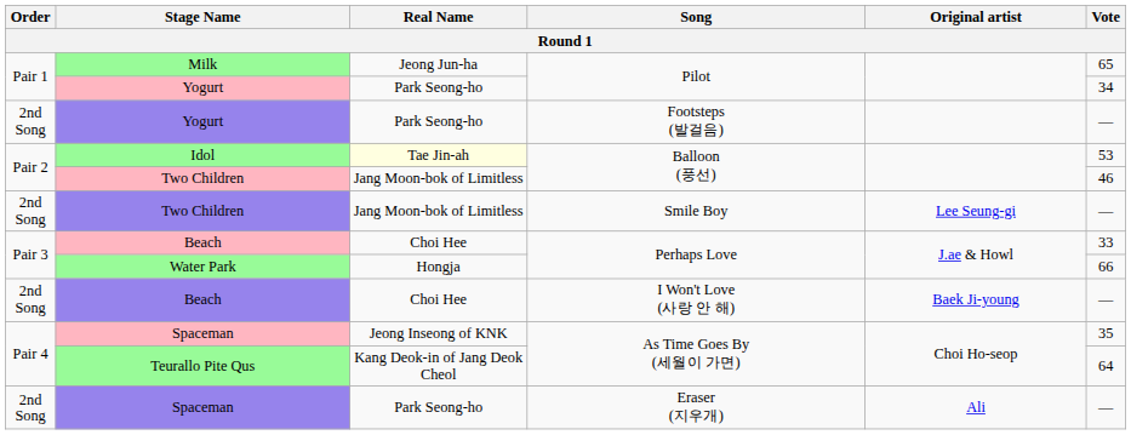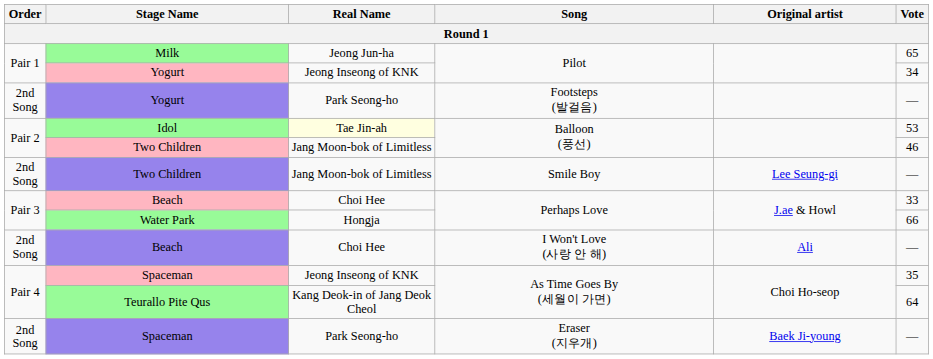 <table class="wikitable" style="text-align:center; width:95%;">
 <tr>
 <th style="width:1%;">Order</th>
 <th style="width:20%;">Stage Name</th>
 <th style="width:12%;">Real Name</th>
 <th style="width:23%;">Song</th>
 <th style="width:15%;">Original artist</th>
 <th style="width:1%;">Vote</th>
 </tr>
 <tr>
 <th colspan=6>Round 1</th>
 </tr>
 <tr>
 <td rowspan=2>Pair 1</td>
 <td bgcolor="palegreen">Milk</td>
 <td>Jeong Jun-ha</td>
 <td rowspan=2>Pilot</td>
 <td rowspan=2></td>
 <td>65</td>
 </tr>
 <tr>
 <td bgcolor="lightpink">Yogurt</td>
-<td>Park Seong-ho</td>
+<td>Jeong Inseong of KNK</td>
 <td>34</td>
 </tr>
 <tr>
 <td>2nd Song</td>
 <td bgcolor="#9683EC">Yogurt</td>
 <td>Park Seong-ho</td>
 <td>Footsteps<br>(발걸음)</td>
 <td></td>
 <td>—</td>
 </tr>
 <tr>
 <td rowspan=2>Pair 2</td>
 <td bgcolor="palegreen">Idol</td>
 <td style="background: lightyellow;">Tae Jin-ah</td>
 <td rowspan=2>Balloon<br>(풍선)</td>
 <td rowspan=2></td>
 <td>53</td>
 </tr>
 <tr>
 <td bgcolor="lightpink">Two Children</td>
 <td>Jang Moon-bok of Limitless</td>
 <td>46</td>
 </tr>
 <tr>
 <td>2nd Song</td>
 <td bgcolor="#9683EC">Two Children</td>
 <td>Jang Moon-bok of Limitless</td>
 <td>Smile Boy</td>
 <td><a href='#'>Lee Seung-gi</a></td>
 <td>—</td>
 </tr>
 <tr>
 <td rowspan=2>Pair 3</td>
 <td bgcolor="lightpink">Beach</td>
 <td>Choi Hee</td>
 <td rowspan=2>Perhaps Love</td>
 <td rowspan=2><a href='#'>J.ae</a> & Howl</td>
 <td>33</td>
 </tr>
 <tr>
 <td bgcolor="palegreen">Water Park</td>
 <td>Hongja</td>
 <td>66</td>
 </tr>
 <tr>
 <td>2nd Song</td>
 <td bgcolor="#9683EC">Beach</td>
 <td>Choi Hee</td>
 <td>I Won't Love<br>(사랑 안 해)</td>
-<td><a href='#'>Baek Ji-young</a></td>
+<td><a href='#'>Ali</a></td>
 <td>—</td>
 </tr>
 <tr>
 <td rowspan=2>Pair 4</td>
 <td bgcolor="lightpink">Spaceman</td>
 <td>Jeong Inseong of KNK</td>
 <td rowspan=2>As Time Goes By<br>(세월이 가면)</td>
 <td rowspan=2>Choi Ho-seop</td>
 <td>35</td>
 </tr>
 <tr>
 <td bgcolor="palegreen">Teurallo Pite Qus</td>
 <td>Kang Deok-in of Jang Deok Cheol</td>
 <td>64</td>
 </tr>
 <tr>
 <td>2nd Song</td>
 <td bgcolor="#9683EC">Spaceman</td>
 <td>Park Seong-ho</td>
 <td>Eraser<br>(지우개)</td>
-<td><a href='#'>Ali</a></td>
+<td><a href='#'>Baek Ji-young</a></td>
 <td>—</td>
 </tr>
 </table>
